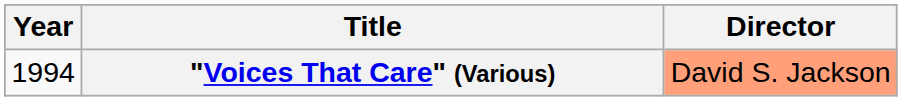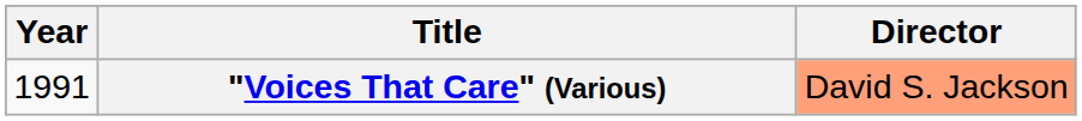 <table class="wikitable plainrowheaders" style="text-align:center;">
 <tr>
 <th scope="col" style="width:1em;">Year</th>
 <th scope="col" style="width:20em;">Title</th>
 <th scope="col">Director</th>
 </tr>
 <tr>
-<td>1994</td>
+<td>1991</td>
 <th scope="row">"<a href='#'>Voices That Care</a>" <small>(Various)</small></th>
 <td style="background: lightsalmon;">David S. Jackson</td>
 </tr>
 </table>
